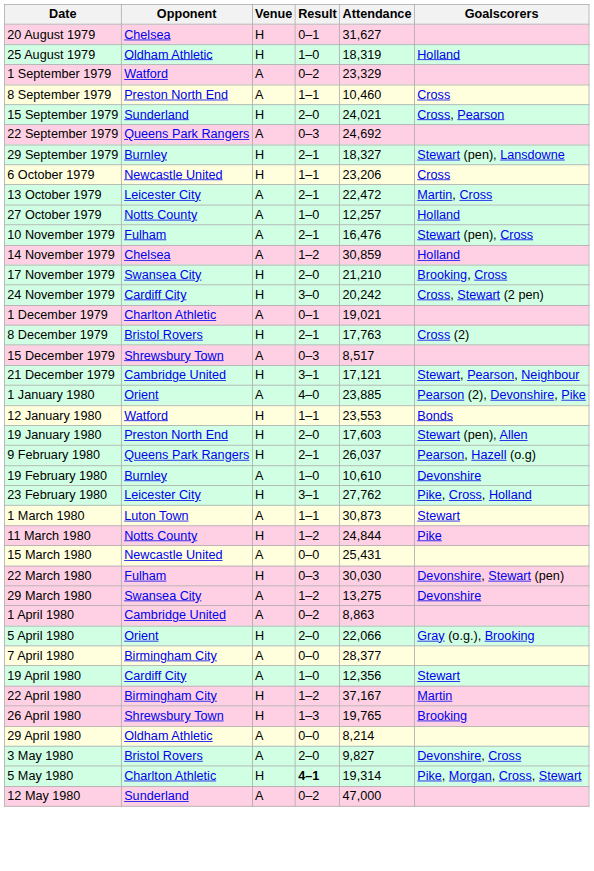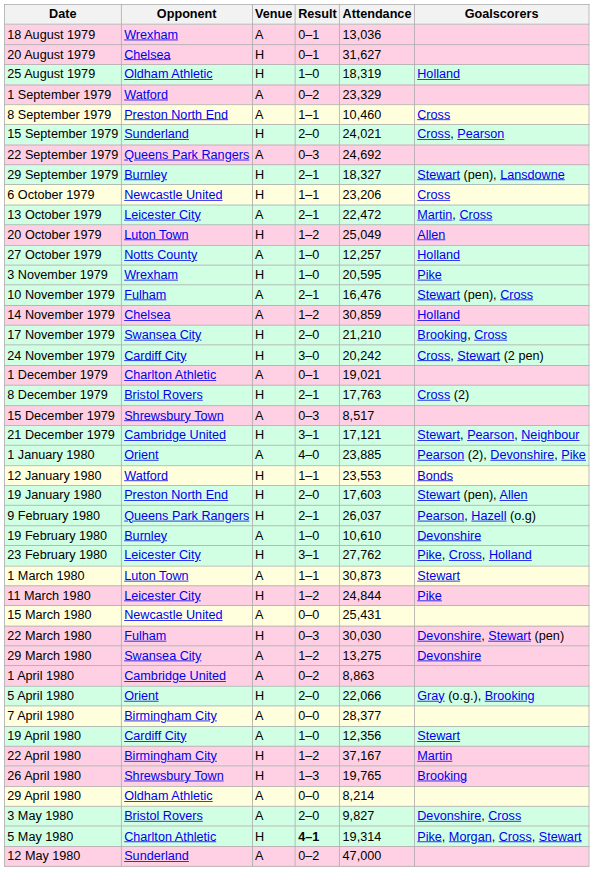 <table class="wikitable">
 <tr>
 <th>Date</th>
 <th>Opponent</th>
 <th>Venue</th>
 <th>Result</th>
 <th>Attendance</th>
 <th>Goalscorers</th>
+</tr>
+<tr style="background-color: #ffd0e3;">
+<td>18 August 1979</td>
+<td><a href='#'>Wrexham</a></td>
+<td>A</td>
+<td>0–1</td>
+<td>13,036</td>
+<td></td>
 </tr>
 <tr style="background-color: #ffd0e3;">
 <td>20 August 1979</td>
 <td><a href='#'>Chelsea</a></td>
 <td>H</td>
 <td>0–1</td>
 <td>31,627</td>
 <td></td>
 </tr>
 <tr style="background-color: #d0ffe3;">
 <td>25 August 1979</td>
 <td><a href='#'>Oldham Athletic</a></td>
 <td>H</td>
 <td>1–0</td>
 <td>18,319</td>
 <td><a href='#'>Holland</a></td>
 </tr>
 <tr style="background-color: #ffd0e3;">
 <td>1 September 1979</td>
 <td><a href='#'>Watford</a></td>
 <td>A</td>
 <td>0–2</td>
 <td>23,329</td>
 <td></td>
 </tr>
 <tr style="background-color: #ffffdd;">
 <td>8 September 1979</td>
 <td><a href='#'>Preston North End</a></td>
 <td>A</td>
 <td>1–1</td>
 <td>10,460</td>
 <td><a href='#'>Cross</a></td>
 </tr>
 <tr style="background-color: #d0ffe3;">
 <td>15 September 1979</td>
 <td><a href='#'>Sunderland</a></td>
 <td>H</td>
 <td>2–0</td>
 <td>24,021</td>
 <td><a href='#'>Cross</a>, <a href='#'>Pearson</a></td>
 </tr>
 <tr style="background-color: #ffd0e3;">
 <td>22 September 1979</td>
 <td><a href='#'>Queens Park Rangers</a></td>
 <td>A</td>
 <td>0–3</td>
 <td>24,692</td>
 <td></td>
 </tr>
 <tr style="background-color: #d0ffe3;">
 <td>29 September 1979</td>
 <td><a href='#'>Burnley</a></td>
 <td>H</td>
 <td>2–1</td>
 <td>18,327</td>
 <td><a href='#'>Stewart</a> (pen), <a href='#'>Lansdowne</a></td>
 </tr>
 <tr style="background-color: #ffffdd;">
 <td>6 October 1979</td>
 <td><a href='#'>Newcastle United</a></td>
 <td>H</td>
 <td>1–1</td>
 <td>23,206</td>
 <td><a href='#'>Cross</a></td>
 </tr>
 <tr style="background-color: #d0ffe3;">
 <td>13 October 1979</td>
 <td><a href='#'>Leicester City</a></td>
 <td>A</td>
 <td>2–1</td>
 <td>22,472</td>
 <td><a href='#'>Martin</a>, <a href='#'>Cross</a></td>
 </tr>
+<tr style="background-color: #ffd0e3;">
+<td>20 October 1979</td>
+<td><a href='#'>Luton Town</a></td>
+<td>H</td>
+<td>1–2</td>
+<td>25,049</td>
+<td><a href='#'>Allen</a></td>
+</tr>
 <tr style="background-color: #d0ffe3;">
 <td>27 October 1979</td>
 <td><a href='#'>Notts County</a></td>
 <td>A</td>
 <td>1–0</td>
 <td>12,257</td>
 <td><a href='#'>Holland</a></td>
+</tr>
+<tr style="background-color: #d0ffe3;">
+<td>3 November 1979</td>
+<td><a href='#'>Wrexham</a></td>
+<td>H</td>
+<td>1–0</td>
+<td>20,595</td>
+<td><a href='#'>Pike</a></td>
 </tr>
 <tr style="background-color: #d0ffe3;">
 <td>10 November 1979</td>
 <td><a href='#'>Fulham</a></td>
 <td>A</td>
 <td>2–1</td>
 <td>16,476</td>
 <td><a href='#'>Stewart</a> (pen), <a href='#'>Cross</a></td>
 </tr>
 <tr style="background-color: #ffd0e3;">
 <td>14 November 1979</td>
 <td><a href='#'>Chelsea</a></td>
 <td>A</td>
 <td>1–2</td>
 <td>30,859</td>
 <td><a href='#'>Holland</a></td>
 </tr>
 <tr style="background-color: #d0ffe3;">
 <td>17 November 1979</td>
 <td><a href='#'>Swansea City</a></td>
 <td>H</td>
 <td>2–0</td>
 <td>21,210</td>
 <td><a href='#'>Brooking</a>, <a href='#'>Cross</a></td>
 </tr>
 <tr style="background-color: #d0ffe3;">
 <td>24 November 1979</td>
 <td><a href='#'>Cardiff City</a></td>
 <td>H</td>
 <td>3–0</td>
 <td>20,242</td>
 <td><a href='#'>Cross</a>, <a href='#'>Stewart</a> (2 pen)</td>
 </tr>
 <tr style="background-color: #ffd0e3;">
 <td>1 December 1979</td>
 <td><a href='#'>Charlton Athletic</a></td>
 <td>A</td>
 <td>0–1</td>
 <td>19,021</td>
 <td></td>
 </tr>
 <tr style="background-color: #d0ffe3;">
 <td>8 December 1979</td>
 <td><a href='#'>Bristol Rovers</a></td>
 <td>H</td>
 <td>2–1</td>
 <td>17,763</td>
 <td><a href='#'>Cross</a> (2)</td>
 </tr>
 <tr style="background-color: #ffd0e3;">
 <td>15 December 1979</td>
 <td><a href='#'>Shrewsbury Town</a></td>
 <td>A</td>
 <td>0–3</td>
 <td>8,517</td>
 <td></td>
 </tr>
 <tr style="background-color: #d0ffe3;">
 <td>21 December 1979</td>
 <td><a href='#'>Cambridge United</a></td>
 <td>H</td>
 <td>3–1</td>
 <td>17,121</td>
 <td><a href='#'>Stewart</a>, <a href='#'>Pearson</a>, <a href='#'>Neighbour</a></td>
 </tr>
 <tr style="background-color: #d0ffe3;">
 <td>1 January 1980</td>
 <td><a href='#'>Orient</a></td>
 <td>A</td>
 <td>4–0</td>
 <td>23,885</td>
 <td><a href='#'>Pearson</a> (2), <a href='#'>Devonshire</a>, <a href='#'>Pike</a></td>
 </tr>
 <tr style="background-color: #ffffdd;">
 <td>12 January 1980</td>
 <td><a href='#'>Watford</a></td>
 <td>H</td>
 <td>1–1</td>
 <td>23,553</td>
 <td><a href='#'>Bonds</a></td>
 </tr>
 <tr style="background-color: #d0ffe3;">
 <td>19 January 1980</td>
 <td><a href='#'>Preston North End</a></td>
 <td>H</td>
 <td>2–0</td>
 <td>17,603</td>
 <td><a href='#'>Stewart</a> (pen), <a href='#'>Allen</a></td>
 </tr>
 <tr style="background-color: #d0ffe3;">
 <td>9 February 1980</td>
 <td><a href='#'>Queens Park Rangers</a></td>
 <td>H</td>
 <td>2–1</td>
 <td>26,037</td>
 <td><a href='#'>Pearson</a>, <a href='#'>Hazell</a> (o.g)</td>
 </tr>
 <tr style="background-color: #d0ffe3;">
 <td>19 February 1980</td>
 <td><a href='#'>Burnley</a></td>
 <td>A</td>
 <td>1–0</td>
 <td>10,610</td>
 <td><a href='#'>Devonshire</a></td>
 </tr>
 <tr style="background-color: #d0ffe3;">
 <td>23 February 1980</td>
 <td><a href='#'>Leicester City</a></td>
 <td>H</td>
 <td>3–1</td>
 <td>27,762</td>
 <td><a href='#'>Pike</a>, <a href='#'>Cross</a>, <a href='#'>Holland</a></td>
 </tr>
 <tr style="background-color: #ffffdd;">
 <td>1 March 1980</td>
 <td><a href='#'>Luton Town</a></td>
 <td>A</td>
 <td>1–1</td>
 <td>30,873</td>
 <td><a href='#'>Stewart</a></td>
 </tr>
 <tr style="background-color: #ffd0e3;">
 <td>11 March 1980</td>
-<td><a href='#'>Notts County</a></td>
+<td><a href='#'>Leicester City</a></td>
 <td>H</td>
 <td>1–2</td>
 <td>24,844</td>
 <td><a href='#'>Pike</a></td>
 </tr>
 <tr style="background-color: #ffffdd;">
 <td>15 March 1980</td>
 <td><a href='#'>Newcastle United</a></td>
 <td>A</td>
 <td>0–0</td>
 <td>25,431</td>
 <td></td>
 </tr>
 <tr style="background-color: #ffd0e3;">
 <td>22 March 1980</td>
 <td><a href='#'>Fulham</a></td>
 <td>H</td>
 <td>0–3</td>
 <td>30,030</td>
 <td><a href='#'>Devonshire</a>, <a href='#'>Stewart</a> (pen)</td>
 </tr>
 <tr style="background-color: #ffd0e3;">
 <td>29 March 1980</td>
 <td><a href='#'>Swansea City</a></td>
 <td>A</td>
 <td>1–2</td>
 <td>13,275</td>
 <td><a href='#'>Devonshire</a></td>
 </tr>
 <tr style="background-color: #ffd0e3;">
 <td>1 April 1980</td>
 <td><a href='#'>Cambridge United</a></td>
 <td>A</td>
 <td>0–2</td>
 <td>8,863</td>
 <td></td>
 </tr>
 <tr style="background-color: #d0ffe3;">
 <td>5 April 1980</td>
 <td><a href='#'>Orient</a></td>
 <td>H</td>
 <td>2–0</td>
 <td>22,066</td>
 <td><a href='#'>Gray</a> (o.g.), <a href='#'>Brooking</a></td>
 </tr>
 <tr style="background-color: #ffffdd;">
 <td>7 April 1980</td>
 <td><a href='#'>Birmingham City</a></td>
 <td>A</td>
 <td>0–0</td>
 <td>28,377</td>
 <td></td>
 </tr>
 <tr style="background-color: #d0ffe3;">
 <td>19 April 1980</td>
 <td><a href='#'>Cardiff City</a></td>
 <td>A</td>
 <td>1–0</td>
 <td>12,356</td>
 <td><a href='#'>Stewart</a></td>
 </tr>
 <tr style="background-color: #ffd0e3;">
 <td>22 April 1980</td>
 <td><a href='#'>Birmingham City</a></td>
 <td>H</td>
 <td>1–2</td>
 <td>37,167</td>
 <td><a href='#'>Martin</a></td>
 </tr>
 <tr style="background-color: #ffd0e3;">
 <td>26 April 1980</td>
 <td><a href='#'>Shrewsbury Town</a></td>
 <td>H</td>
 <td>1–3</td>
 <td>19,765</td>
 <td><a href='#'>Brooking</a></td>
 </tr>
 <tr style="background-color: #ffffdd;">
 <td>29 April 1980</td>
 <td><a href='#'>Oldham Athletic</a></td>
 <td>A</td>
 <td>0–0</td>
 <td>8,214</td>
 <td></td>
 </tr>
 <tr style="background-color: #d0ffe3;">
 <td>3 May 1980</td>
 <td><a href='#'>Bristol Rovers</a></td>
 <td>A</td>
 <td>2–0</td>
 <td>9,827</td>
 <td><a href='#'>Devonshire</a>, <a href='#'>Cross</a></td>
 </tr>
 <tr style="background-color: #d0ffe3;">
 <td>5 May 1980</td>
 <td><a href='#'>Charlton Athletic</a></td>
 <td>H</td>
 <td><strong>4–1</strong></td>
 <td>19,314</td>
 <td><a href='#'>Pike</a>, <a href='#'>Morgan</a>, <a href='#'>Cross</a>, <a href='#'>Stewart</a></td>
 </tr>
 <tr style="background-color: #ffd0e3;">
 <td>12 May 1980</td>
 <td><a href='#'>Sunderland</a></td>
 <td>A</td>
 <td>0–2</td>
 <td>47,000</td>
 <td></td>
 </tr>
 </table>
